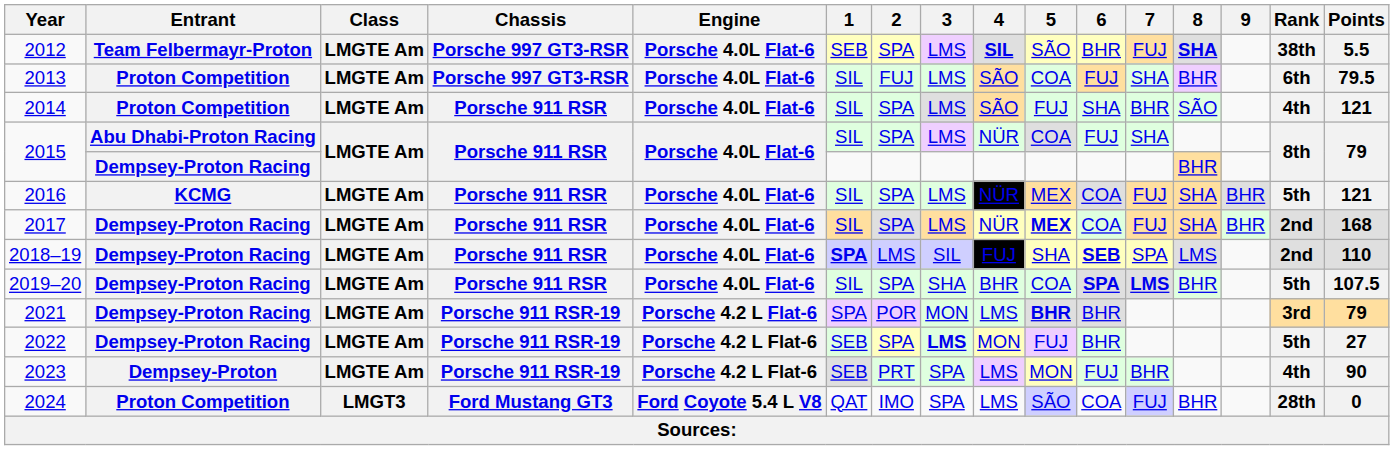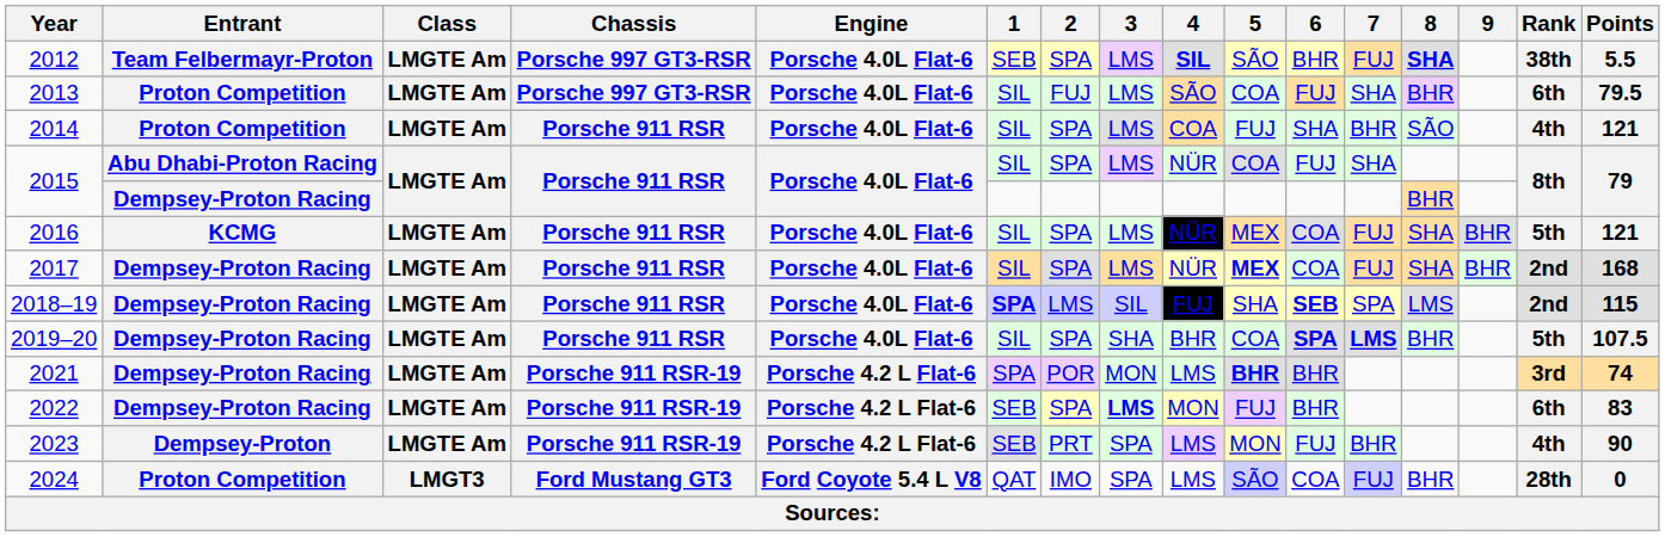 <table class="wikitable" style="text-align:center; font-size:90%">
 <tr>
 <th>Year</th>
 <th>Entrant</th>
 <th>Class</th>
 <th>Chassis</th>
 <th>Engine</th>
 <th>1</th>
 <th>2</th>
 <th>3</th>
 <th>4</th>
 <th>5</th>
 <th>6</th>
 <th>7</th>
 <th>8</th>
 <th>9</th>
 <th>Rank</th>
 <th>Points</th>
 </tr>
 <tr>
 <td><a href='#'>2012</a></td>
 <th><a href='#'>Team Felbermayr-Proton</a></th>
 <th>LMGTE Am</th>
 <th><a href='#'>Porsche 997 GT3-RSR</a></th>
 <th><a href='#'>Porsche</a> 4.0L <a href='#'>Flat-6</a></th>
 <td style="background:#ffffbf;"><a href='#'>SEB</a><br></td>
 <td style="background:#ffffbf;"><a href='#'>SPA</a><br></td>
 <td style="background:#EFCFFF;"><a href='#'>LMS</a><br></td>
 <td style="background:#DFDFDF;"><strong><a href='#'>SIL</a></strong><br></td>
 <td style="background:#ffffbf;"><a href='#'>SÃO</a><br></td>
 <td style="background:#ffffbf;"><a href='#'>BHR</a><br></td>
 <td style="background:#FFDF9F;"><a href='#'>FUJ</a><br></td>
 <td style="background:#DFDFDF;"><strong><a href='#'>SHA</a></strong><br></td>
 <td></td>
 <th>38th</th>
 <th>5.5</th>
 </tr>
 <tr>
 <td><a href='#'>2013</a></td>
 <th><a href='#'>Proton Competition</a></th>
 <th>LMGTE Am</th>
 <th><a href='#'>Porsche 997 GT3-RSR</a></th>
 <th><a href='#'>Porsche</a> 4.0L <a href='#'>Flat-6</a></th>
 <td style="background:#DFFFDF;"><a href='#'>SIL</a><br></td>
 <td style="background:#DFFFDF;"><a href='#'>FUJ</a><br></td>
 <td style="background:#DFFFDF;"><a href='#'>LMS</a><br></td>
 <td style="background:#FFDF9F;"><a href='#'>SÃO</a><br></td>
 <td style="background:#DFFFDF;"><a href='#'>COA</a><br></td>
 <td style="background:#FFDF9F;"><a href='#'>FUJ</a><br></td>
 <td style="background:#DFFFDF;"><a href='#'>SHA</a><br></td>
 <td style="background:#EFCFFF;"><a href='#'>BHR</a><br></td>
 <td></td>
 <th>6th</th>
 <th>79.5</th>
 </tr>
 <tr>
 <td><a href='#'>2014</a></td>
 <th><a href='#'>Proton Competition</a></th>
 <th>LMGTE Am</th>
 <th><a href='#'>Porsche 911 RSR</a></th>
 <th><a href='#'>Porsche</a> 4.0L <a href='#'>Flat-6</a></th>
 <td style="background:#DFFFDF;"><a href='#'>SIL</a><br></td>
 <td style="background:#DFFFDF;"><a href='#'>SPA</a><br></td>
 <td style="background:#DFDFDF;"><a href='#'>LMS</a><br></td>
-<td style="background:#FFDF9F;"><a href='#'>SÃO</a><br></td>
+<td style="background:#FFDF9F;"><a href='#'>COA</a><br></td>
 <td style="background:#DFFFDF;"><a href='#'>FUJ</a><br></td>
 <td style="background:#DFFFDF;"><a href='#'>SHA</a><br></td>
 <td style="background:#DFFFDF;"><a href='#'>BHR</a><br></td>
 <td style="background:#DFFFDF;"><a href='#'>SÃO</a><br></td>
 <td></td>
 <th>4th</th>
 <th>121</th>
 </tr>
 <tr>
 <td rowspan=2><a href='#'>2015</a></td>
 <th><a href='#'>Abu Dhabi-Proton Racing</a></th>
 <th rowspan=2>LMGTE Am</th>
 <th rowspan=2><a href='#'>Porsche 911 RSR</a></th>
 <th rowspan=2><a href='#'>Porsche</a> 4.0L <a href='#'>Flat-6</a></th>
 <td style="background:#DFFFDF;"><a href='#'>SIL</a><br></td>
 <td style="background:#DFFFDF;"><a href='#'>SPA</a><br></td>
 <td style="background:#EFCFFF;"><a href='#'>LMS</a><br></td>
 <td style="background:#DFFFDF;"><a href='#'>NÜR</a><br></td>
 <td style="background:#DFDFDF;"><a href='#'>COA</a><br></td>
 <td style="background:#DFFFDF;"><a href='#'>FUJ</a><br></td>
 <td style="background:#DFFFDF;"><a href='#'>SHA</a><br></td>
 <td></td>
 <td></td>
 <th rowspan=2>8th</th>
 <th rowspan=2>79</th>
 </tr>
 <tr>
 <th><a href='#'>Dempsey-Proton Racing</a></th>
 <td></td>
 <td></td>
 <td></td>
 <td></td>
 <td></td>
 <td></td>
 <td></td>
 <td style="background:#FFDF9F;"><a href='#'>BHR</a><br></td>
 <td></td>
 </tr>
 <tr>
 <td><a href='#'>2016</a></td>
 <th><a href='#'>KCMG</a></th>
 <th>LMGTE Am</th>
 <th><a href='#'>Porsche 911 RSR</a></th>
 <th><a href='#'>Porsche</a> 4.0L <a href='#'>Flat-6</a></th>
 <td style="background:#DFFFDF;"><a href='#'>SIL</a><br></td>
 <td style="background:#DFFFDF;"><a href='#'>SPA</a><br></td>
 <td style="background:#DFFFDF;"><a href='#'>LMS</a><br></td>
 <td style="background:#000000;color:white"><a href='#'><span>NÜR</span></a><br></td>
 <td style="background:#FFDF9F;"><a href='#'>MEX</a><br></td>
 <td style="background:#DFDFDF;"><a href='#'>COA</a><br></td>
 <td style="background:#FFDF9F;"><a href='#'>FUJ</a><br></td>
 <td style="background:#FFDF9F;"><a href='#'>SHA</a><br></td>
 <td style="background:#DFDFDF;"><a href='#'>BHR</a><br></td>
 <th>5th</th>
 <th>121</th>
 </tr>
 <tr>
 <td><a href='#'>2017</a></td>
 <th><a href='#'>Dempsey-Proton Racing</a></th>
 <th>LMGTE Am</th>
 <th><a href='#'>Porsche 911 RSR</a></th>
 <th><a href='#'>Porsche</a> 4.0L <a href='#'>Flat-6</a></th>
 <td style="background:#FFDF9F;"><a href='#'>SIL</a><br></td>
 <td style="background:#DFDFDF;"><a href='#'>SPA</a><br></td>
 <td style="background:#FFDF9F;"><a href='#'>LMS</a><br></td>
 <td style="background:#ffffbf;"><a href='#'>NÜR</a> <br></td>
 <td style="background:#ffffbf;"><strong><a href='#'>MEX</a></strong><br></td>
 <td style="background:#DFFFDF;"><a href='#'>COA</a><br></td>
 <td style="background:#FFDF9F;"><a href='#'>FUJ</a><br></td>
 <td style="background:#FFDF9F;"><a href='#'>SHA</a><br></td>
 <td style="background:#DFFFDF;"><a href='#'>BHR</a><br></td>
 <th style="background:#DFDFDF;">2nd</th>
 <th style="background:#DFDFDF;">168</th>
 </tr>
 <tr>
 <td><a href='#'>2018–19</a></td>
 <th><a href='#'>Dempsey-Proton Racing</a></th>
 <th>LMGTE Am</th>
 <th><a href='#'>Porsche 911 RSR</a></th>
 <th><a href='#'>Porsche</a> 4.0L <a href='#'>Flat-6</a></th>
 <td style="background:#CFCFFF;"><strong><a href='#'>SPA</a></strong><br></td>
 <td style="background:#CFCFFF;"><a href='#'>LMS</a><br></td>
 <td style="background:#CFCFFF;"><a href='#'>SIL</a> <br></td>
 <td style="background:#000000;color:white"><a href='#'><span>FUJ</span></a><br></td>
 <td style="background:#ffffbf;"><a href='#'>SHA</a><br></td>
 <td style="background:#ffffbf;"><strong><a href='#'>SEB</a></strong><br></td>
 <td style="background:#ffffbf;"><a href='#'>SPA</a><br></td>
 <td style="background:#DFDFDF;"><a href='#'>LMS</a><br></td>
 <td></td>
 <th style="background:#DFDFDF;">2nd</th>
-<th style="background:#DFDFDF;">110</th>
+<th style="background:#DFDFDF;">115</th>
 </tr>
 <tr>
 <td><a href='#'>2019–20</a></td>
 <th><a href='#'>Dempsey-Proton Racing</a></th>
 <th>LMGTE Am</th>
 <th><a href='#'>Porsche 911 RSR</a></th>
 <th><a href='#'>Porsche</a> 4.0L <a href='#'>Flat-6</a></th>
 <td style="background:#DFFFDF;"><a href='#'>SIL</a><br></td>
 <td style="background:#DFFFDF;"><a href='#'>SPA</a><br></td>
 <td style="background:#DFFFDF;"><a href='#'>SHA</a> <br></td>
 <td style="background:#DFFFDF;"><a href='#'>BHR</a> <br></td>
 <td style="background:#DFFFDF;"><a href='#'>COA</a><br></td>
 <td style="background:#DFDFDF;"><strong><a href='#'>SPA</a></strong><br></td>
 <td style="background:#DFDFDF;"><strong><a href='#'>LMS</a></strong><br></td>
 <td style="background:#DFFFDF;"><a href='#'>BHR</a><br></td>
 <td></td>
 <th>5th</th>
 <th>107.5</th>
 </tr>
 <tr>
 <td><a href='#'>2021</a></td>
 <th><a href='#'>Dempsey-Proton Racing</a></th>
 <th>LMGTE Am</th>
 <th><a href='#'>Porsche 911 RSR-19</a></th>
 <th><a href='#'>Porsche</a> 4.2 L <a href='#'>Flat-6</a></th>
 <td style="background:#EFCFFF;"><a href='#'>SPA</a><br></td>
 <td style="background:#EFCFFF;"><a href='#'>POR</a><br></td>
 <td style="background:#DFFFDF;"><a href='#'>MON</a><br></td>
 <td style="background:#DFFFDF;"><a href='#'>LMS</a><br></td>
 <td style="background:#DFDFDF;"><strong><a href='#'>BHR</a><br></strong></td>
 <td style="background:#DFDFDF;"><a href='#'>BHR</a><br></td>
 <td></td>
 <td></td>
 <td></td>
 <th style="background:#FFDF9F;">3rd</th>
-<th style="background:#FFDF9F;">79</th>
+<th style="background:#FFDF9F;">74</th>
 </tr>
 <tr>
 <td><a href='#'>2022</a></td>
 <th><a href='#'>Dempsey-Proton Racing</a></th>
 <th>LMGTE Am</th>
 <th><a href='#'>Porsche 911 RSR-19</a></th>
 <th><a href='#'>Porsche</a> 4.2 L Flat-6</th>
 <td style="background:#dfffdf;"><a href='#'>SEB</a><br></td>
 <td style="background:#ffffbf;"><a href='#'>SPA</a><br></td>
 <td style="background:#dfffdf;"><strong><a href='#'>LMS</a></strong><br></td>
 <td style="background:#ffffbf;"><a href='#'>MON</a><br></td>
 <td style="background:#efcfff;"><a href='#'>FUJ</a><br></td>
 <td style="background:#dfffdf;"><a href='#'>BHR</a><br></td>
 <td></td>
 <td></td>
 <td></td>
-<th>5th</th>
-<th>27</th>
+<th>6th</th>
+<th>83</th>
 </tr>
 <tr>
 <td><a href='#'>2023</a></td>
 <th><a href='#'>Dempsey-Proton</a></th>
 <th>LMGTE Am</th>
 <th><a href='#'>Porsche 911 RSR-19</a></th>
 <th><a href='#'>Porsche</a> 4.2 L Flat-6</th>
 <td style="background:#DFDFDF;"><a href='#'>SEB</a><br></td>
 <td style="background:#DFFFDF;"><a href='#'>PRT</a><br></td>
 <td style="background:#DFFFDF;"><a href='#'>SPA</a><br></td>
 <td style="background:#EFCFFF;"><a href='#'>LMS</a><br></td>
 <td style="background:#ffffbf;"><a href='#'>MON</a><br></td>
 <td style="background:#DFFFDF;"><a href='#'>FUJ</a><br></td>
 <td style="background:#DFFFDF;"><a href='#'>BHR</a><br></td>
 <td></td>
 <td></td>
 <th>4th</th>
 <th>90</th>
 </tr>
 <tr>
 <td><a href='#'>2024</a></td>
 <th><a href='#'>Proton Competition</a></th>
 <th>LMGT3</th>
 <th><a href='#'>Ford Mustang GT3</a></th>
 <th><a href='#'>Ford</a> <a href='#'>Coyote</a> 5.4 L <a href='#'>V8</a></th>
 <td style="background:#;"><a href='#'>QAT</a><br></td>
 <td style="background:#;"><a href='#'>IMO</a></td>
 <td style="background:#;"><a href='#'>SPA</a></td>
 <td style="background:#;"><a href='#'>LMS</a></td>
 <td style="background:#CFCFFF;"><a href='#'>SÃO</a> <br></td>
 <td style="background:#;"><a href='#'>COA</a></td>
 <td style="background:#CFCFFF;"><a href='#'>FUJ</a><br></td>
 <td style="background:#;"><a href='#'>BHR</a></td>
 <td></td>
 <th>28th</th>
 <th>0</th>
 </tr>
 <tr>
 <th colspan="16">Sources:</th>
 </tr>
 </table>
